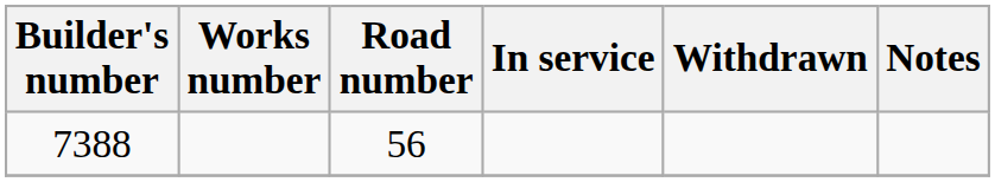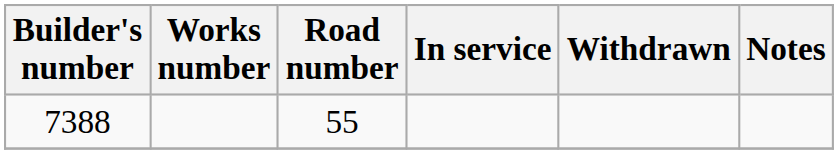 <table class="wikitable sortable">
 <tr>
 <th>Builder's<br>number</th>
 <th>Works<br>number</th>
 <th>Road<br>number</th>
 <th>In service</th>
 <th>Withdrawn</th>
 <th>Notes</th>
 </tr>
 <tr>
 <td align="center">7388</td>
 <td align="center"></td>
-<td align="center">56</td>
+<td align="center">55</td>
 <td></td>
 <td></td>
 <td></td>
 </tr>
 <tr>
 </tr>
 </table>
